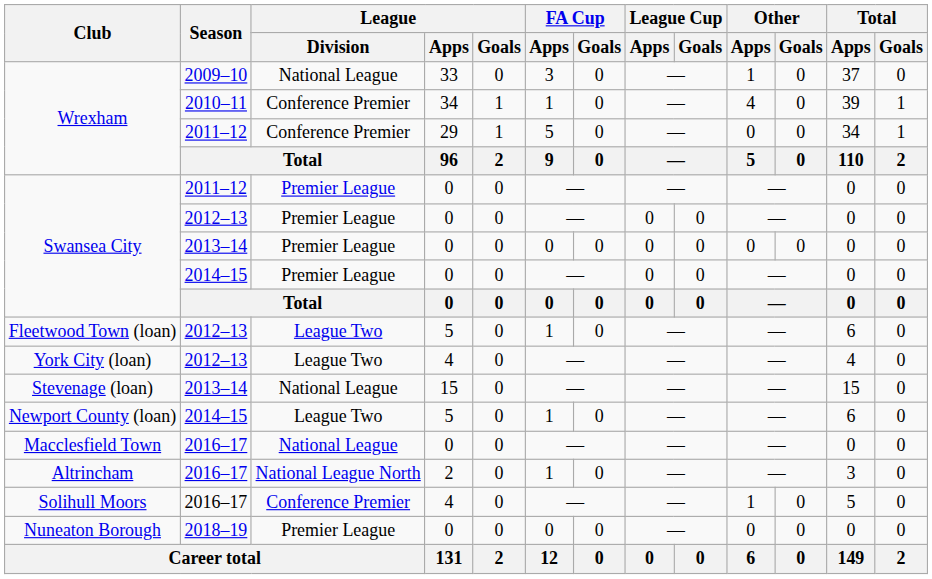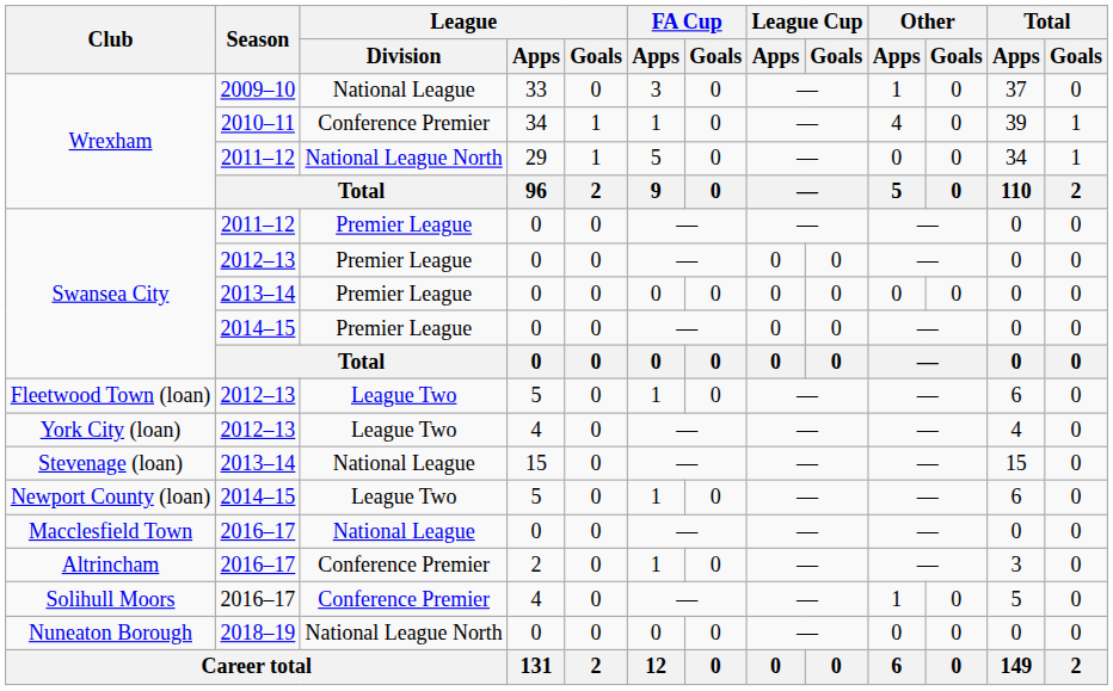 <table class=wikitable style="text-align: center">
 <tr>
 <th rowspan=2>Club</th>
 <th rowspan=2>Season</th>
 <th colspan=3>League</th>
 <th colspan=2><a href='#'>FA Cup</a></th>
 <th colspan=2>League Cup</th>
 <th colspan=2>Other</th>
 <th colspan=2>Total</th>
 </tr>
 <tr>
 <th>Division</th>
 <th>Apps</th>
 <th>Goals</th>
 <th>Apps</th>
 <th>Goals</th>
 <th>Apps</th>
 <th>Goals</th>
 <th>Apps</th>
 <th>Goals</th>
 <th>Apps</th>
 <th>Goals</th>
 </tr>
 <tr>
 <td rowspan=4><a href='#'>Wrexham</a></td>
 <td><a href='#'>2009–10</a></td>
 <td>National League</td>
 <td>33</td>
 <td>0</td>
 <td>3</td>
 <td>0</td>
 <td colspan=2>—</td>
 <td>1</td>
 <td>0</td>
 <td>37</td>
 <td>0</td>
 </tr>
 <tr>
 <td><a href='#'>2010–11</a></td>
 <td>Conference Premier</td>
 <td>34</td>
 <td>1</td>
 <td>1</td>
 <td>0</td>
 <td colspan=2>—</td>
 <td>4</td>
 <td>0</td>
 <td>39</td>
 <td>1</td>
 </tr>
 <tr>
 <td><a href='#'>2011–12</a></td>
-<td>Conference Premier</td>
+<td><a href='#'>National League North</a></td>
 <td>29</td>
 <td>1</td>
 <td>5</td>
 <td>0</td>
 <td colspan=2>—</td>
 <td>0</td>
 <td>0</td>
 <td>34</td>
 <td>1</td>
 </tr>
 <tr>
 <th colspan=2>Total</th>
 <th>96</th>
 <th>2</th>
 <th>9</th>
 <th>0</th>
 <th colspan=2>—</th>
 <th>5</th>
 <th>0</th>
 <th>110</th>
 <th>2</th>
 </tr>
 <tr>
 <td rowspan=5><a href='#'>Swansea City</a></td>
 <td><a href='#'>2011–12</a></td>
 <td><a href='#'>Premier League</a></td>
 <td>0</td>
 <td>0</td>
 <td colspan=2>—</td>
 <td colspan=2>—</td>
 <td colspan=2>—</td>
 <td>0</td>
 <td>0</td>
 </tr>
 <tr>
 <td><a href='#'>2012–13</a></td>
 <td>Premier League</td>
 <td>0</td>
 <td>0</td>
 <td colspan=2>—</td>
 <td>0</td>
 <td>0</td>
 <td colspan=2>—</td>
 <td>0</td>
 <td>0</td>
 </tr>
 <tr>
 <td><a href='#'>2013–14</a></td>
 <td>Premier League</td>
 <td>0</td>
 <td>0</td>
 <td>0</td>
 <td>0</td>
 <td>0</td>
 <td>0</td>
 <td>0</td>
 <td>0</td>
 <td>0</td>
 <td>0</td>
 </tr>
 <tr>
 <td><a href='#'>2014–15</a></td>
 <td>Premier League</td>
 <td>0</td>
 <td>0</td>
 <td colspan=2>—</td>
 <td>0</td>
 <td>0</td>
 <td colspan=2>—</td>
 <td>0</td>
 <td>0</td>
 </tr>
 <tr>
 <th colspan=2>Total</th>
 <th>0</th>
 <th>0</th>
 <th>0</th>
 <th>0</th>
 <th>0</th>
 <th>0</th>
 <th colspan=2>—</th>
 <th>0</th>
 <th>0</th>
 </tr>
 <tr>
 <td><a href='#'>Fleetwood Town</a> (loan)</td>
 <td><a href='#'>2012–13</a></td>
 <td><a href='#'>League Two</a></td>
 <td>5</td>
 <td>0</td>
 <td>1</td>
 <td>0</td>
 <td colspan=2>—</td>
 <td colspan=2>—</td>
 <td>6</td>
 <td>0</td>
 </tr>
 <tr>
 <td><a href='#'>York City</a> (loan)</td>
 <td><a href='#'>2012–13</a></td>
 <td>League Two</td>
 <td>4</td>
 <td>0</td>
 <td colspan=2>—</td>
 <td colspan=2>—</td>
 <td colspan=2>—</td>
 <td>4</td>
 <td>0</td>
 </tr>
 <tr>
 <td><a href='#'>Stevenage</a> (loan)</td>
 <td><a href='#'>2013–14</a></td>
 <td>National League</td>
 <td>15</td>
 <td>0</td>
 <td colspan=2>—</td>
 <td colspan=2>—</td>
 <td colspan=2>—</td>
 <td>15</td>
 <td>0</td>
 </tr>
 <tr>
 <td><a href='#'>Newport County</a> (loan)</td>
 <td><a href='#'>2014–15</a></td>
 <td>League Two</td>
 <td>5</td>
 <td>0</td>
 <td>1</td>
 <td>0</td>
 <td colspan=2>—</td>
 <td colspan=2>—</td>
 <td>6</td>
 <td>0</td>
 </tr>
 <tr>
 <td><a href='#'>Macclesfield Town</a></td>
 <td><a href='#'>2016–17</a></td>
 <td><a href='#'>National League</a></td>
 <td>0</td>
 <td>0</td>
 <td colspan=2>—</td>
 <td colspan=2>—</td>
 <td colspan=2>—</td>
 <td>0</td>
 <td>0</td>
 </tr>
 <tr>
 <td><a href='#'>Altrincham</a></td>
 <td><a href='#'>2016–17</a></td>
-<td><a href='#'>National League North</a></td>
+<td>Conference Premier</td>
 <td>2</td>
 <td>0</td>
 <td>1</td>
 <td>0</td>
 <td colspan=2>—</td>
 <td colspan=2>—</td>
 <td>3</td>
 <td>0</td>
 </tr>
 <tr>
 <td><a href='#'>Solihull Moors</a></td>
 <td>2016–17</td>
 <td><a href='#'>Conference Premier</a></td>
 <td>4</td>
 <td>0</td>
 <td colspan=2>—</td>
 <td colspan=2>—</td>
 <td>1</td>
 <td>0</td>
 <td>5</td>
 <td>0</td>
 </tr>
 <tr>
 <td><a href='#'>Nuneaton Borough</a></td>
 <td><a href='#'>2018–19</a></td>
-<td>Premier League</td>
+<td>National League North</td>
 <td>0</td>
 <td>0</td>
 <td>0</td>
 <td>0</td>
 <td colspan=2>—</td>
 <td>0</td>
 <td>0</td>
 <td>0</td>
 <td>0</td>
 </tr>
 <tr>
 <th colspan=3>Career total</th>
 <th>131</th>
 <th>2</th>
 <th>12</th>
 <th>0</th>
 <th>0</th>
 <th>0</th>
 <th>6</th>
 <th>0</th>
 <th>149</th>
 <th>2</th>
 </tr>
 </table>
